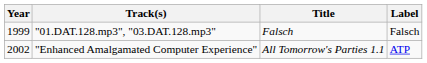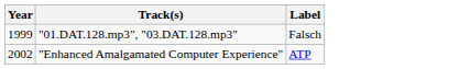 <table class="wikitable">
 <tr>
 <th>Year</th>
 <th>Track(s)</th>
-<th>Title</th>
 <th>Label</th>
 </tr>
 <tr>
 <td>1999</td>
 <td>"01.DAT.128.mp3", "03.DAT.128.mp3"</td>
-<td><em>Falsch</em></td>
 <td>Falsch</td>
 </tr>
 <tr>
 <td>2002</td>
 <td>"Enhanced Amalgamated Computer Experience"</td>
-<td><em>All Tomorrow's Parties 1.1</em></td>
 <td><a href='#'>ATP</a></td>
 </tr>
 </table>
